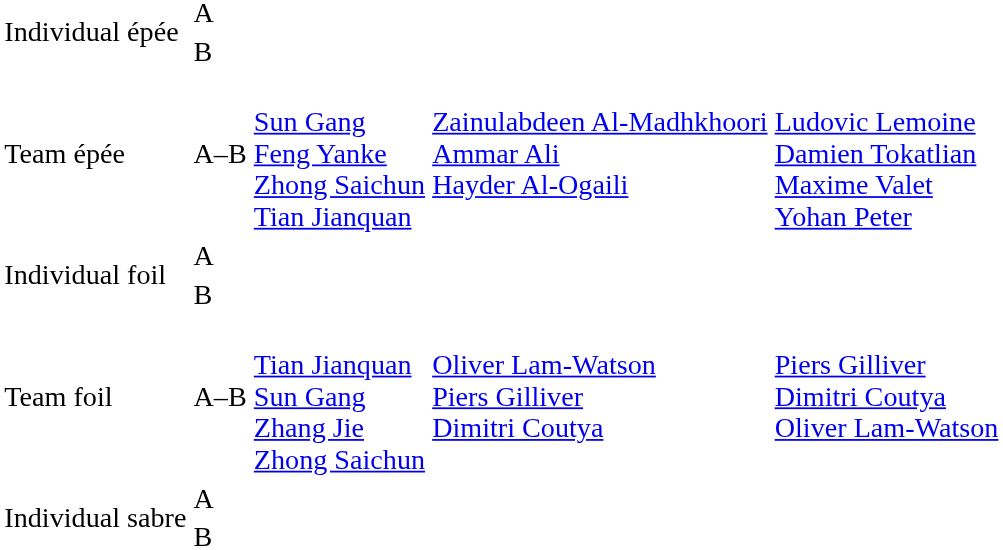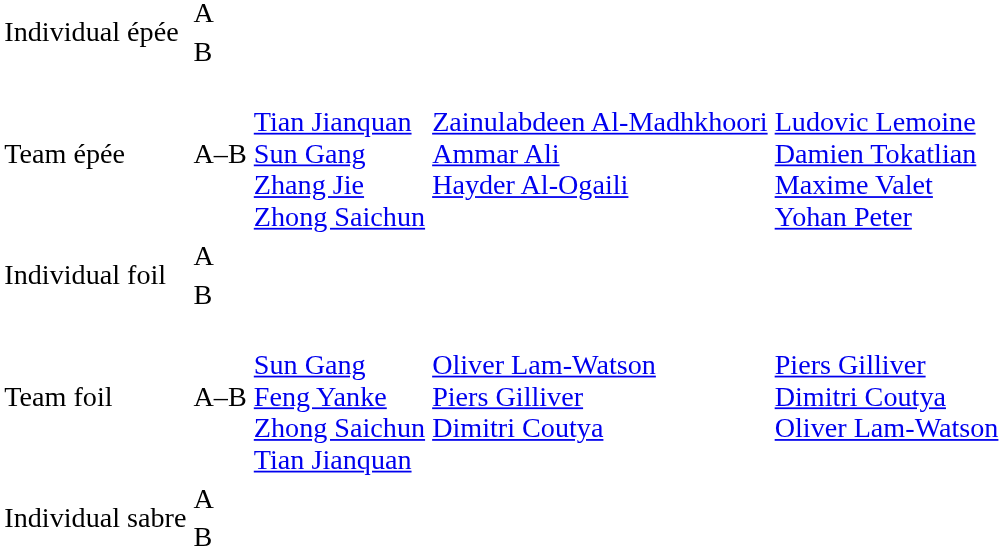 <table>
 <tr>
 <td rowspan=2>Individual épée</td>
 <td>A<br></td>
 <td></td>
 <td></td>
 <td></td>
 </tr>
 <tr>
 <td>B<br></td>
 <td></td>
 <td></td>
 <td></td>
 </tr>
 <tr>
 <td>Team épée</td>
 <td>A–B <br></td>
-<td><br><a href='#'>Sun Gang</a><br><a href='#'>Feng Yanke</a><br><a href='#'>Zhong Saichun</a><br><a href='#'>Tian Jianquan</a></td>
+<td><br><a href='#'>Tian Jianquan</a><br><a href='#'>Sun Gang</a><br><a href='#'>Zhang Jie</a><br><a href='#'>Zhong Saichun</a></td>
 <td><br><a href='#'>Zainulabdeen Al-Madhkhoori</a><br><a href='#'>Ammar Ali</a><br><a href='#'>Hayder Al-Ogaili</a><br> </td>
 <td><br><a href='#'>Ludovic Lemoine</a><br><a href='#'>Damien Tokatlian</a><br><a href='#'>Maxime Valet</a><br><a href='#'>Yohan Peter</a></td>
 </tr>
 <tr>
 <td rowspan=2>Individual foil</td>
 <td>A<br></td>
 <td></td>
 <td></td>
 <td></td>
 </tr>
 <tr>
 <td>B<br></td>
 <td></td>
 <td></td>
 <td></td>
 </tr>
 <tr>
 <td>Team foil</td>
 <td>A–B <br></td>
-<td><br><a href='#'>Tian Jianquan</a><br><a href='#'>Sun Gang</a><br><a href='#'>Zhang Jie</a><br><a href='#'>Zhong Saichun</a></td>
+<td><br><a href='#'>Sun Gang</a><br><a href='#'>Feng Yanke</a><br><a href='#'>Zhong Saichun</a><br><a href='#'>Tian Jianquan</a></td>
 <td><br><a href='#'>Oliver Lam-Watson</a><br><a href='#'>Piers Gilliver</a><br><a href='#'>Dimitri Coutya</a><br> </td>
 <td><br><a href='#'>Piers Gilliver</a><br><a href='#'>Dimitri Coutya</a><br><a href='#'>Oliver Lam-Watson</a><br> </td>
 </tr>
 <tr>
 <td rowspan=2 nowrap>Individual sabre</td>
 <td>A<br></td>
 <td></td>
 <td></td>
 <td></td>
 </tr>
 <tr>
 <td>B<br></td>
 <td></td>
 <td></td>
 <td></td>
 </tr>
 </table>
